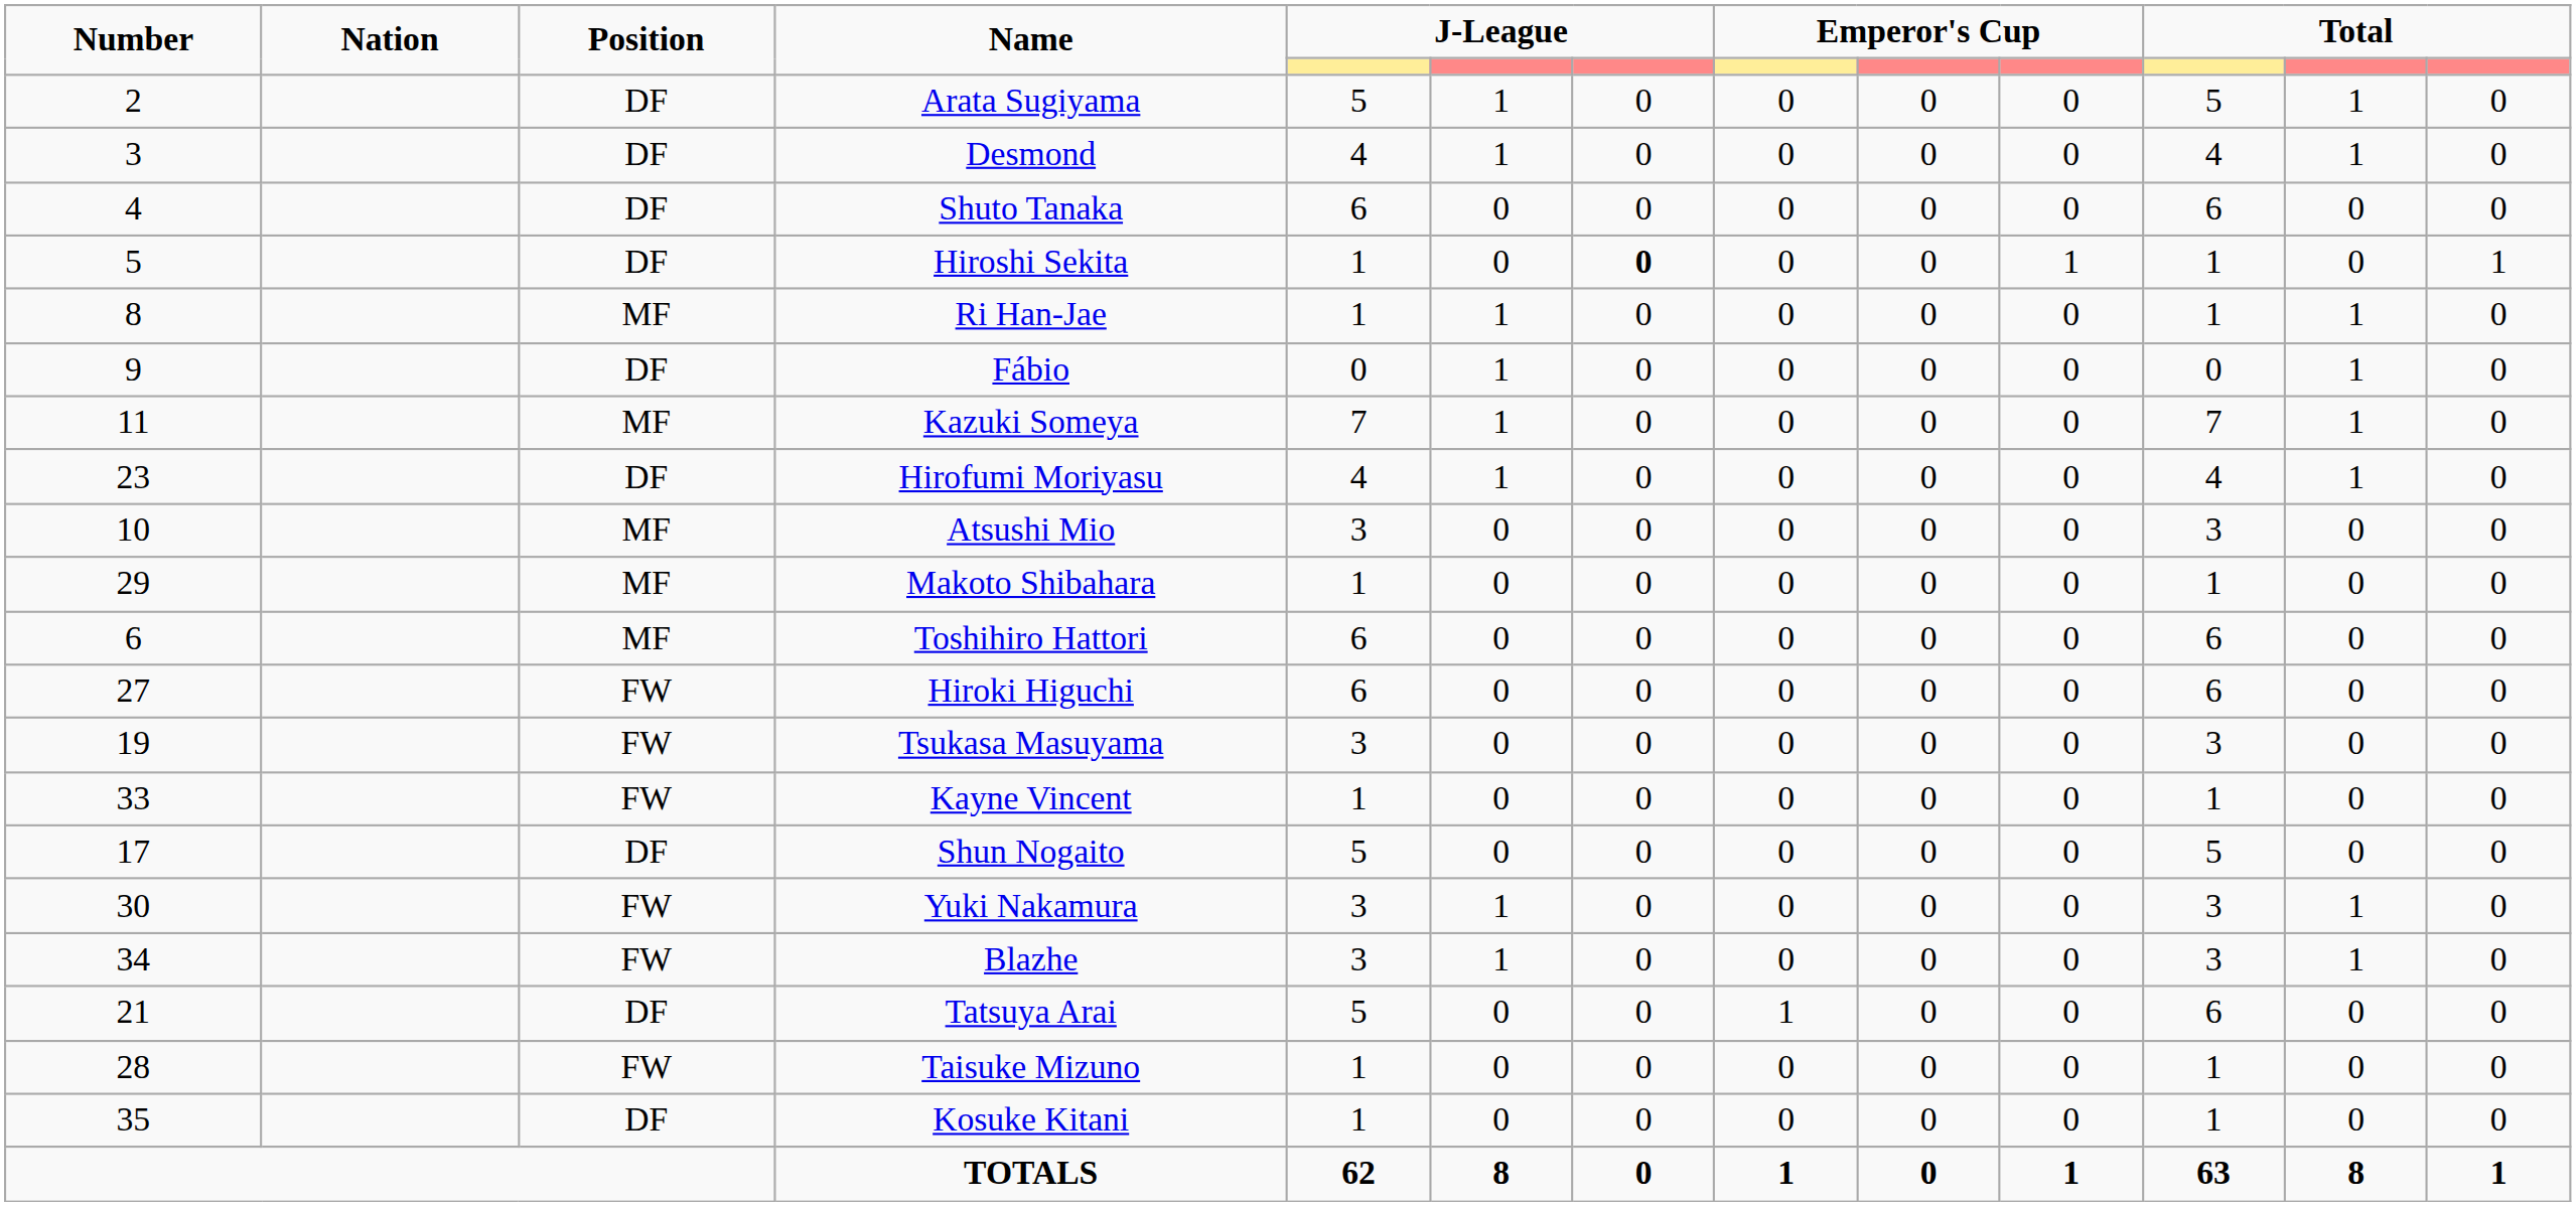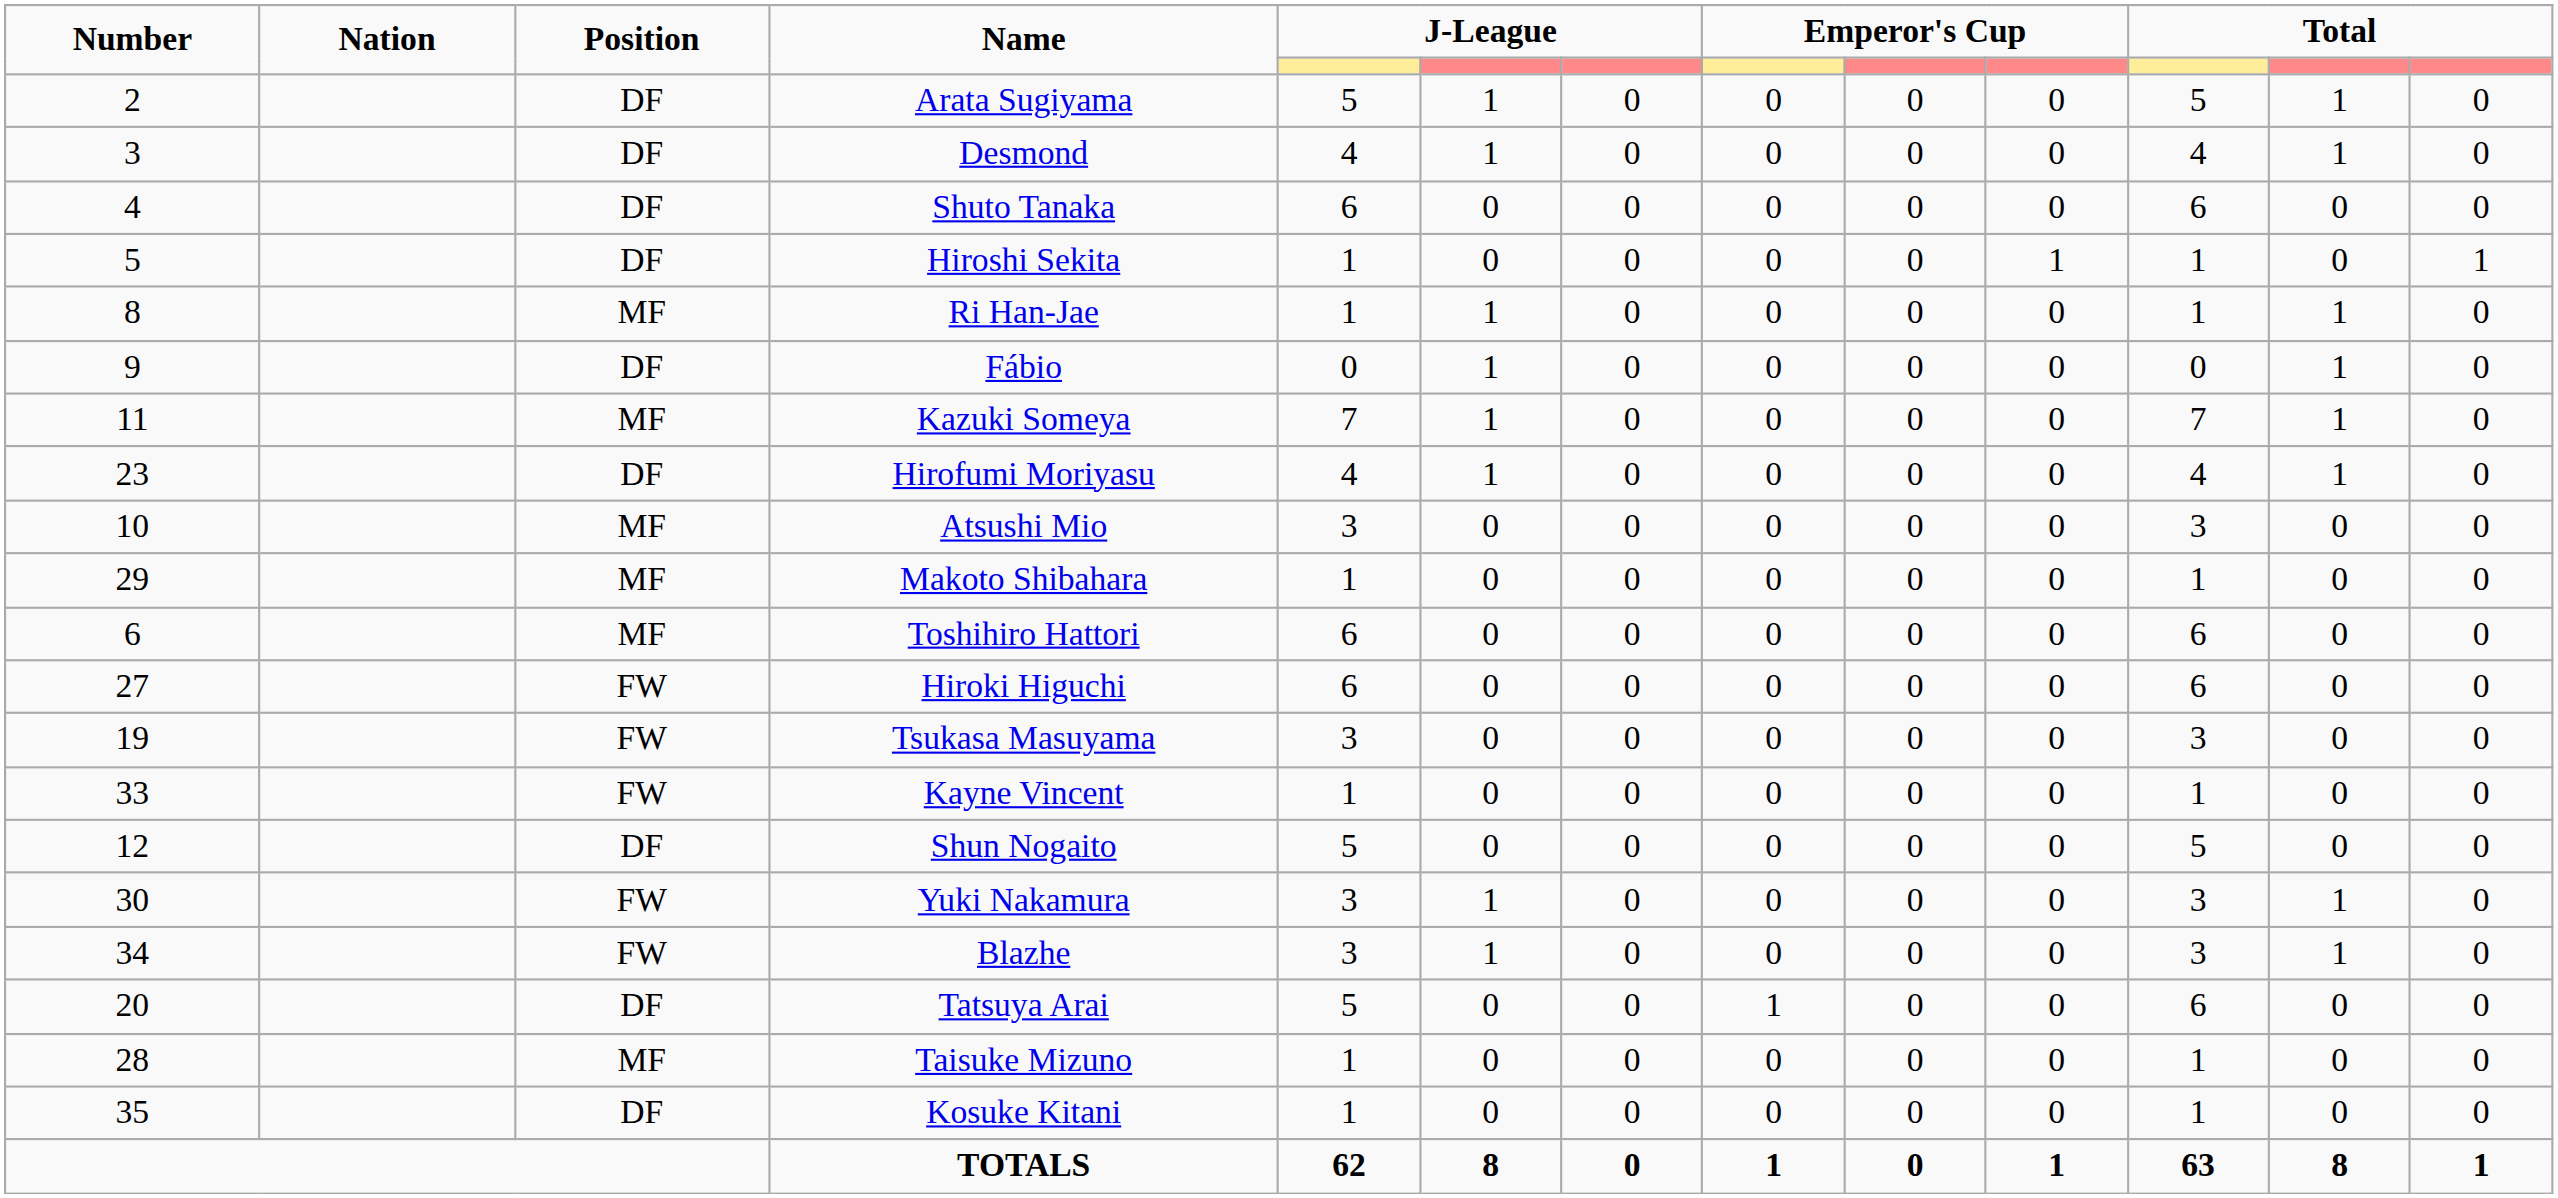 <table class="wikitable" style="font-size: 100%; text-align: center;">
 <tr>
 <td rowspan="2" width="10%" align="center"><strong>Number</strong></td>
 <td rowspan="2" width="10%" align="center"><strong>Nation</strong></td>
 <td rowspan="2" width="10%" align="center"><strong>Position</strong></td>
 <td rowspan="2" width="20%" align="center"><strong>Name</strong></td>
 <td colspan="3" align="center"><strong>J-League</strong></td>
 <td colspan="3" align="center"><strong>Emperor's Cup</strong></td>
 <td colspan="3" align="center"><strong>Total</strong></td>
 </tr>
 <tr>
 <th width=60 style="background: #FFEE99"></th>
 <th width=60 style="background: #FF8888"></th>
 <th width=60 style="background: #FF8888"></th>
 <th width=60 style="background: #FFEE99"></th>
 <th width=60 style="background: #FF8888"></th>
 <th width=60 style="background: #FF8888"></th>
 <th width=60 style="background: #FFEE99"></th>
 <th width=60 style="background: #FF8888"></th>
 <th width=60 style="background: #FF8888"></th>
 </tr>
 <tr>
 <td>2</td>
 <td></td>
 <td>DF</td>
 <td><a href='#'>Arata Sugiyama</a></td>
 <td>5</td>
 <td>1</td>
 <td>0</td>
 <td>0</td>
 <td>0</td>
 <td>0</td>
 <td>5</td>
 <td>1</td>
 <td>0</td>
 </tr>
 <tr>
 <td>3</td>
 <td></td>
 <td>DF</td>
 <td><a href='#'>Desmond</a></td>
 <td>4</td>
 <td>1</td>
 <td>0</td>
 <td>0</td>
 <td>0</td>
 <td>0</td>
 <td>4</td>
 <td>1</td>
 <td>0</td>
 </tr>
 <tr>
 <td>4</td>
 <td></td>
 <td>DF</td>
 <td><a href='#'>Shuto Tanaka</a></td>
 <td>6</td>
 <td>0</td>
 <td>0</td>
 <td>0</td>
 <td>0</td>
 <td>0</td>
 <td>6</td>
 <td>0</td>
 <td>0</td>
 </tr>
 <tr>
 <td>5</td>
 <td></td>
 <td>DF</td>
 <td><a href='#'>Hiroshi Sekita</a></td>
 <td>1</td>
 <td>0</td>
-<td><strong>0</strong></td>
+<td>0</td>
 <td>0</td>
 <td>0</td>
 <td>1</td>
 <td>1</td>
 <td>0</td>
 <td>1</td>
 </tr>
 <tr>
 <td>8</td>
 <td></td>
 <td>MF</td>
 <td><a href='#'>Ri Han-Jae</a></td>
 <td>1</td>
 <td>1</td>
 <td>0</td>
 <td>0</td>
 <td>0</td>
 <td>0</td>
 <td>1</td>
 <td>1</td>
 <td>0</td>
 </tr>
 <tr>
 <td>9</td>
 <td></td>
 <td>DF</td>
 <td><a href='#'>Fábio</a></td>
 <td>0</td>
 <td>1</td>
 <td>0</td>
 <td>0</td>
 <td>0</td>
 <td>0</td>
 <td>0</td>
 <td>1</td>
 <td>0</td>
 </tr>
 <tr>
 <td>11</td>
 <td></td>
 <td>MF</td>
 <td><a href='#'>Kazuki Someya</a></td>
 <td>7</td>
 <td>1</td>
 <td>0</td>
 <td>0</td>
 <td>0</td>
 <td>0</td>
 <td>7</td>
 <td>1</td>
 <td>0</td>
 </tr>
 <tr>
 <td>23</td>
 <td></td>
 <td>DF</td>
 <td><a href='#'>Hirofumi Moriyasu</a></td>
 <td>4</td>
 <td>1</td>
 <td>0</td>
 <td>0</td>
 <td>0</td>
 <td>0</td>
 <td>4</td>
 <td>1</td>
 <td>0</td>
 </tr>
 <tr>
 <td>10</td>
 <td></td>
 <td>MF</td>
 <td><a href='#'>Atsushi Mio</a></td>
 <td>3</td>
 <td>0</td>
 <td>0</td>
 <td>0</td>
 <td>0</td>
 <td>0</td>
 <td>3</td>
 <td>0</td>
 <td>0</td>
 </tr>
 <tr>
 <td>29</td>
 <td></td>
 <td>MF</td>
 <td><a href='#'>Makoto Shibahara</a></td>
 <td>1</td>
 <td>0</td>
 <td>0</td>
 <td>0</td>
 <td>0</td>
 <td>0</td>
 <td>1</td>
 <td>0</td>
 <td>0</td>
 </tr>
 <tr>
 <td>6</td>
 <td></td>
 <td>MF</td>
 <td><a href='#'>Toshihiro Hattori</a></td>
 <td>6</td>
 <td>0</td>
 <td>0</td>
 <td>0</td>
 <td>0</td>
 <td>0</td>
 <td>6</td>
 <td>0</td>
 <td>0</td>
 </tr>
 <tr>
 <td>27</td>
 <td></td>
 <td>FW</td>
 <td><a href='#'>Hiroki Higuchi</a></td>
 <td>6</td>
 <td>0</td>
 <td>0</td>
 <td>0</td>
 <td>0</td>
 <td>0</td>
 <td>6</td>
 <td>0</td>
 <td>0</td>
 </tr>
 <tr>
 <td>19</td>
 <td></td>
 <td>FW</td>
 <td><a href='#'>Tsukasa Masuyama</a></td>
 <td>3</td>
 <td>0</td>
 <td>0</td>
 <td>0</td>
 <td>0</td>
 <td>0</td>
 <td>3</td>
 <td>0</td>
 <td>0</td>
 </tr>
 <tr>
 <td>33</td>
 <td></td>
 <td>FW</td>
 <td><a href='#'>Kayne Vincent</a></td>
 <td>1</td>
 <td>0</td>
 <td>0</td>
 <td>0</td>
 <td>0</td>
 <td>0</td>
 <td>1</td>
 <td>0</td>
 <td>0</td>
 </tr>
 <tr>
-<td>17</td>
+<td>12</td>
 <td></td>
 <td>DF</td>
 <td><a href='#'>Shun Nogaito</a></td>
 <td>5</td>
 <td>0</td>
 <td>0</td>
 <td>0</td>
 <td>0</td>
 <td>0</td>
 <td>5</td>
 <td>0</td>
 <td>0</td>
 </tr>
 <tr>
 <td>30</td>
 <td></td>
 <td>FW</td>
 <td><a href='#'>Yuki Nakamura</a></td>
 <td>3</td>
 <td>1</td>
 <td>0</td>
 <td>0</td>
 <td>0</td>
 <td>0</td>
 <td>3</td>
 <td>1</td>
 <td>0</td>
 </tr>
 <tr>
 <td>34</td>
 <td></td>
 <td>FW</td>
 <td><a href='#'>Blazhe</a></td>
 <td>3</td>
 <td>1</td>
 <td>0</td>
 <td>0</td>
 <td>0</td>
 <td>0</td>
 <td>3</td>
 <td>1</td>
 <td>0</td>
 </tr>
 <tr>
-<td>21</td>
+<td>20</td>
 <td></td>
 <td>DF</td>
 <td><a href='#'>Tatsuya Arai</a></td>
 <td>5</td>
 <td>0</td>
 <td>0</td>
 <td>1</td>
 <td>0</td>
 <td>0</td>
 <td>6</td>
 <td>0</td>
 <td>0</td>
 </tr>
 <tr>
 <td>28</td>
 <td></td>
-<td>FW</td>
+<td>MF</td>
 <td><a href='#'>Taisuke Mizuno</a></td>
 <td>1</td>
 <td>0</td>
 <td>0</td>
 <td>0</td>
 <td>0</td>
 <td>0</td>
 <td>1</td>
 <td>0</td>
 <td>0</td>
 </tr>
 <tr>
 <td>35</td>
 <td></td>
 <td>DF</td>
 <td><a href='#'>Kosuke Kitani</a></td>
 <td>1</td>
 <td>0</td>
 <td>0</td>
 <td>0</td>
 <td>0</td>
 <td>0</td>
 <td>1</td>
 <td>0</td>
 <td>0</td>
 </tr>
 <tr>
 <td colspan="3"></td>
 <td><strong>TOTALS</strong></td>
 <td><strong>62</strong></td>
 <td><strong>8</strong></td>
 <td><strong>0</strong></td>
 <td><strong>1</strong></td>
 <td><strong>0</strong></td>
 <td><strong>1</strong></td>
 <td><strong>63</strong></td>
 <td><strong>8</strong></td>
 <td><strong>1</strong></td>
 </tr>
 </table>
